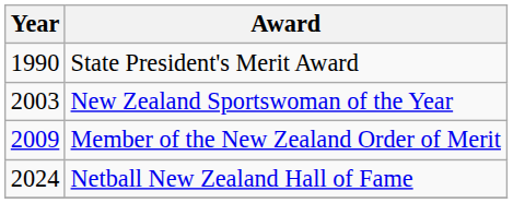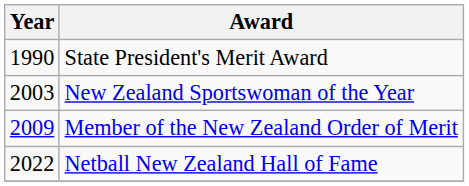 <table class="wikitable collapsible">
 <tr>
 <th>Year</th>
 <th>Award</th>
 </tr>
 <tr>
 <td>1990</td>
 <td>State President's Merit Award</td>
 </tr>
 <tr>
 <td>2003</td>
 <td><a href='#'>New Zealand Sportswoman of the Year</a></td>
 </tr>
 <tr>
 <td><a href='#'>2009</a></td>
 <td><a href='#'>Member of the New Zealand Order of Merit</a></td>
 </tr>
 <tr>
-<td>2024</td>
+<td>2022</td>
 <td><a href='#'>Netball New Zealand Hall of Fame</a></td>
 </tr>
 <tr>
 </tr>
 </table>
